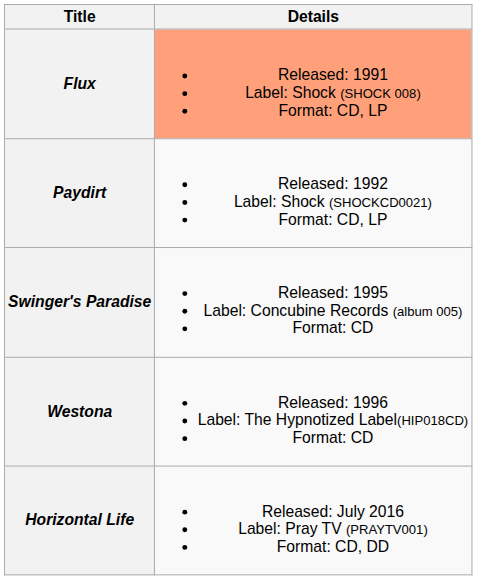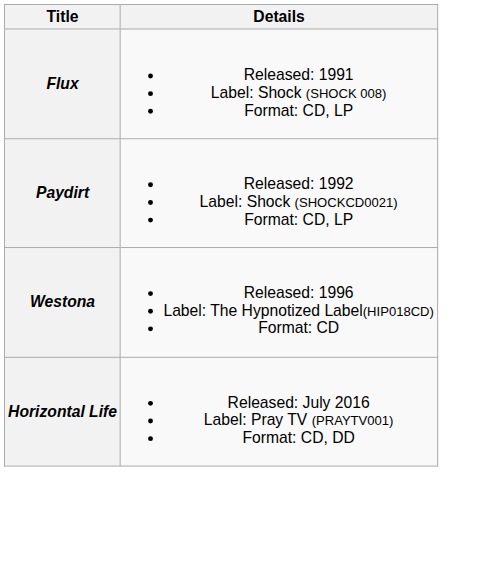 <table class="wikitable plainrowheaders" style="text-align:center;" border="1">
 <tr>
 <th>Title</th>
 <th>Details</th>
 </tr>
 <tr>
 <th scope="row"><em>Flux</em></th>
-<td style="background: lightsalmon;"><br><ul><li>Released: 1991</li><li>Label: Shock <small>(SHOCK 008)</small></li><li>Format: CD, LP</li></ul></td>
+<td><br><ul><li>Released: 1991</li><li>Label: Shock <small>(SHOCK 008)</small></li><li>Format: CD, LP</li></ul></td>
 </tr>
 <tr>
 <th scope="row"><em>Paydirt</em></th>
 <td><br><ul><li>Released: 1992</li><li>Label: Shock <small>(SHOCKCD0021)</small></li><li>Format: CD, LP</li></ul></td>
-</tr>
-<tr>
-<th scope="row"><em>Swinger's Paradise</em></th>
-<td><br><ul><li>Released: 1995</li><li>Label: Concubine Records <small>(album 005)</small></li><li>Format: CD</li></ul></td>
 </tr>
 <tr>
 <th scope="row"><em>Westona</em></th>
 <td><br><ul><li>Released: 1996</li><li>Label: The Hypnotized Label<small>(HIP018CD)</small></li><li>Format: CD</li></ul></td>
 </tr>
 <tr>
 <th scope="row"><em>Horizontal Life</em></th>
 <td><br><ul><li>Released: July 2016</li><li>Label: Pray TV <small>(PRAYTV001)</small></li><li>Format: CD, DD</li></ul></td>
 </tr>
 </table>
